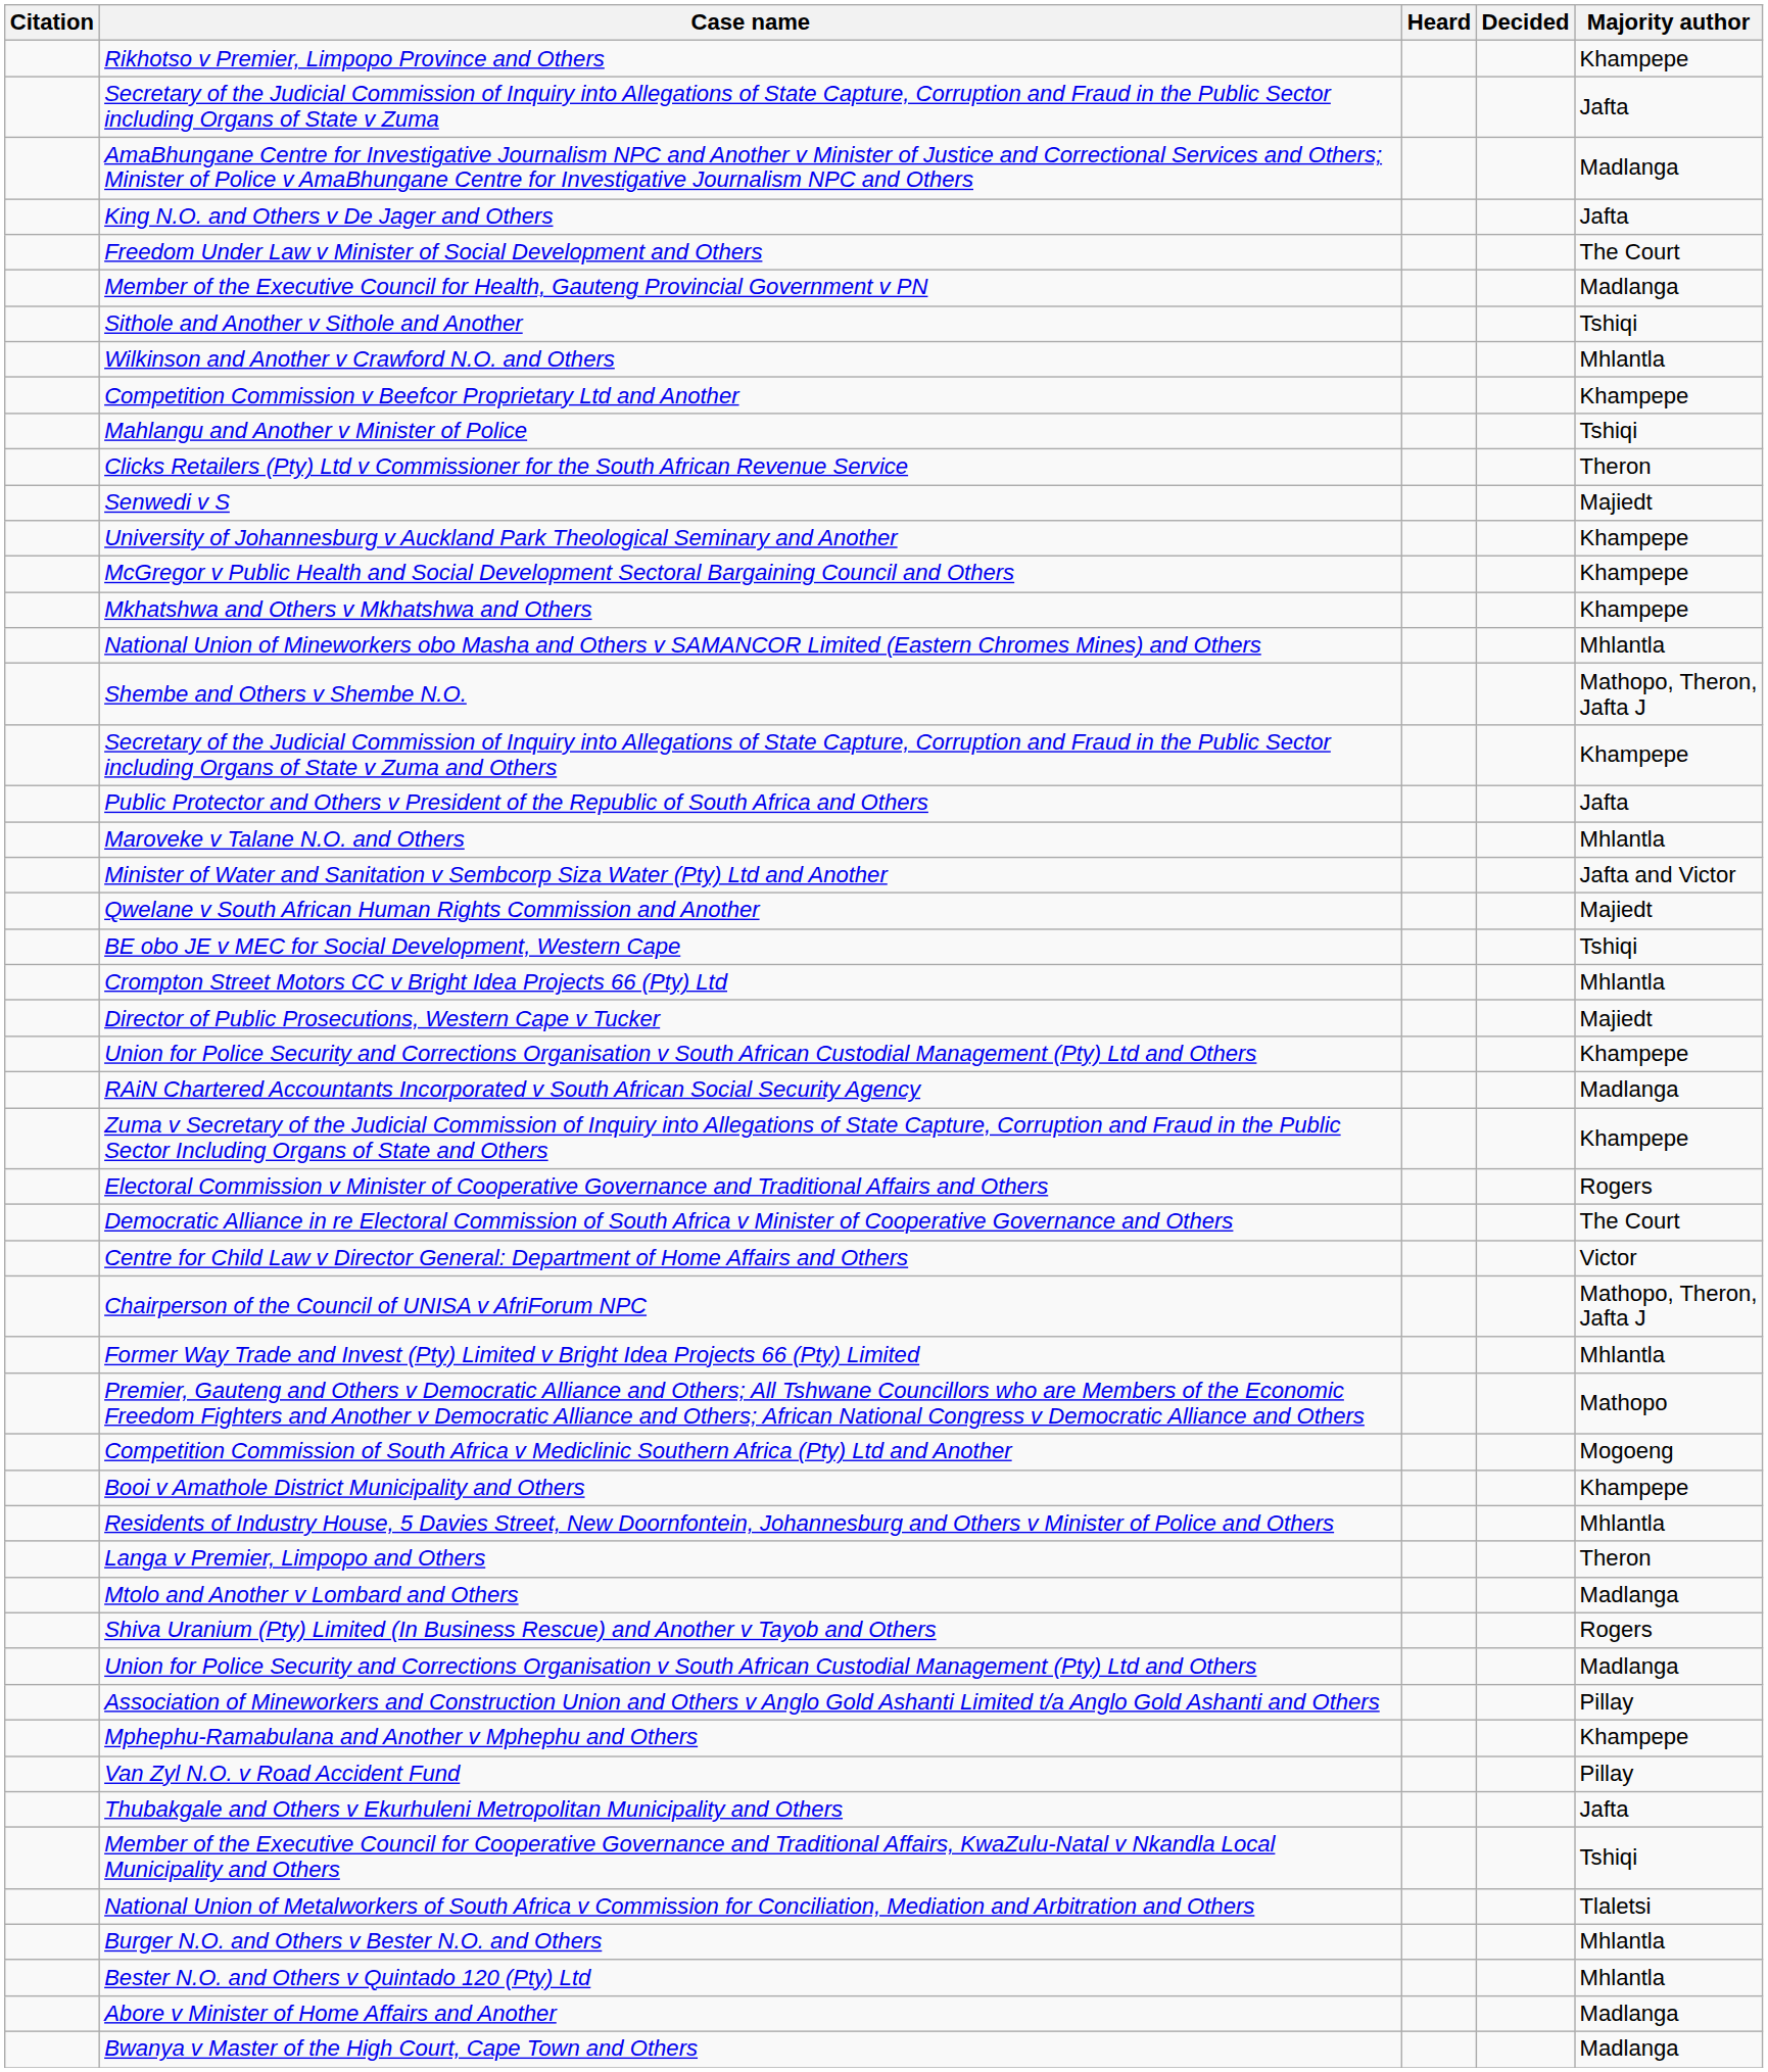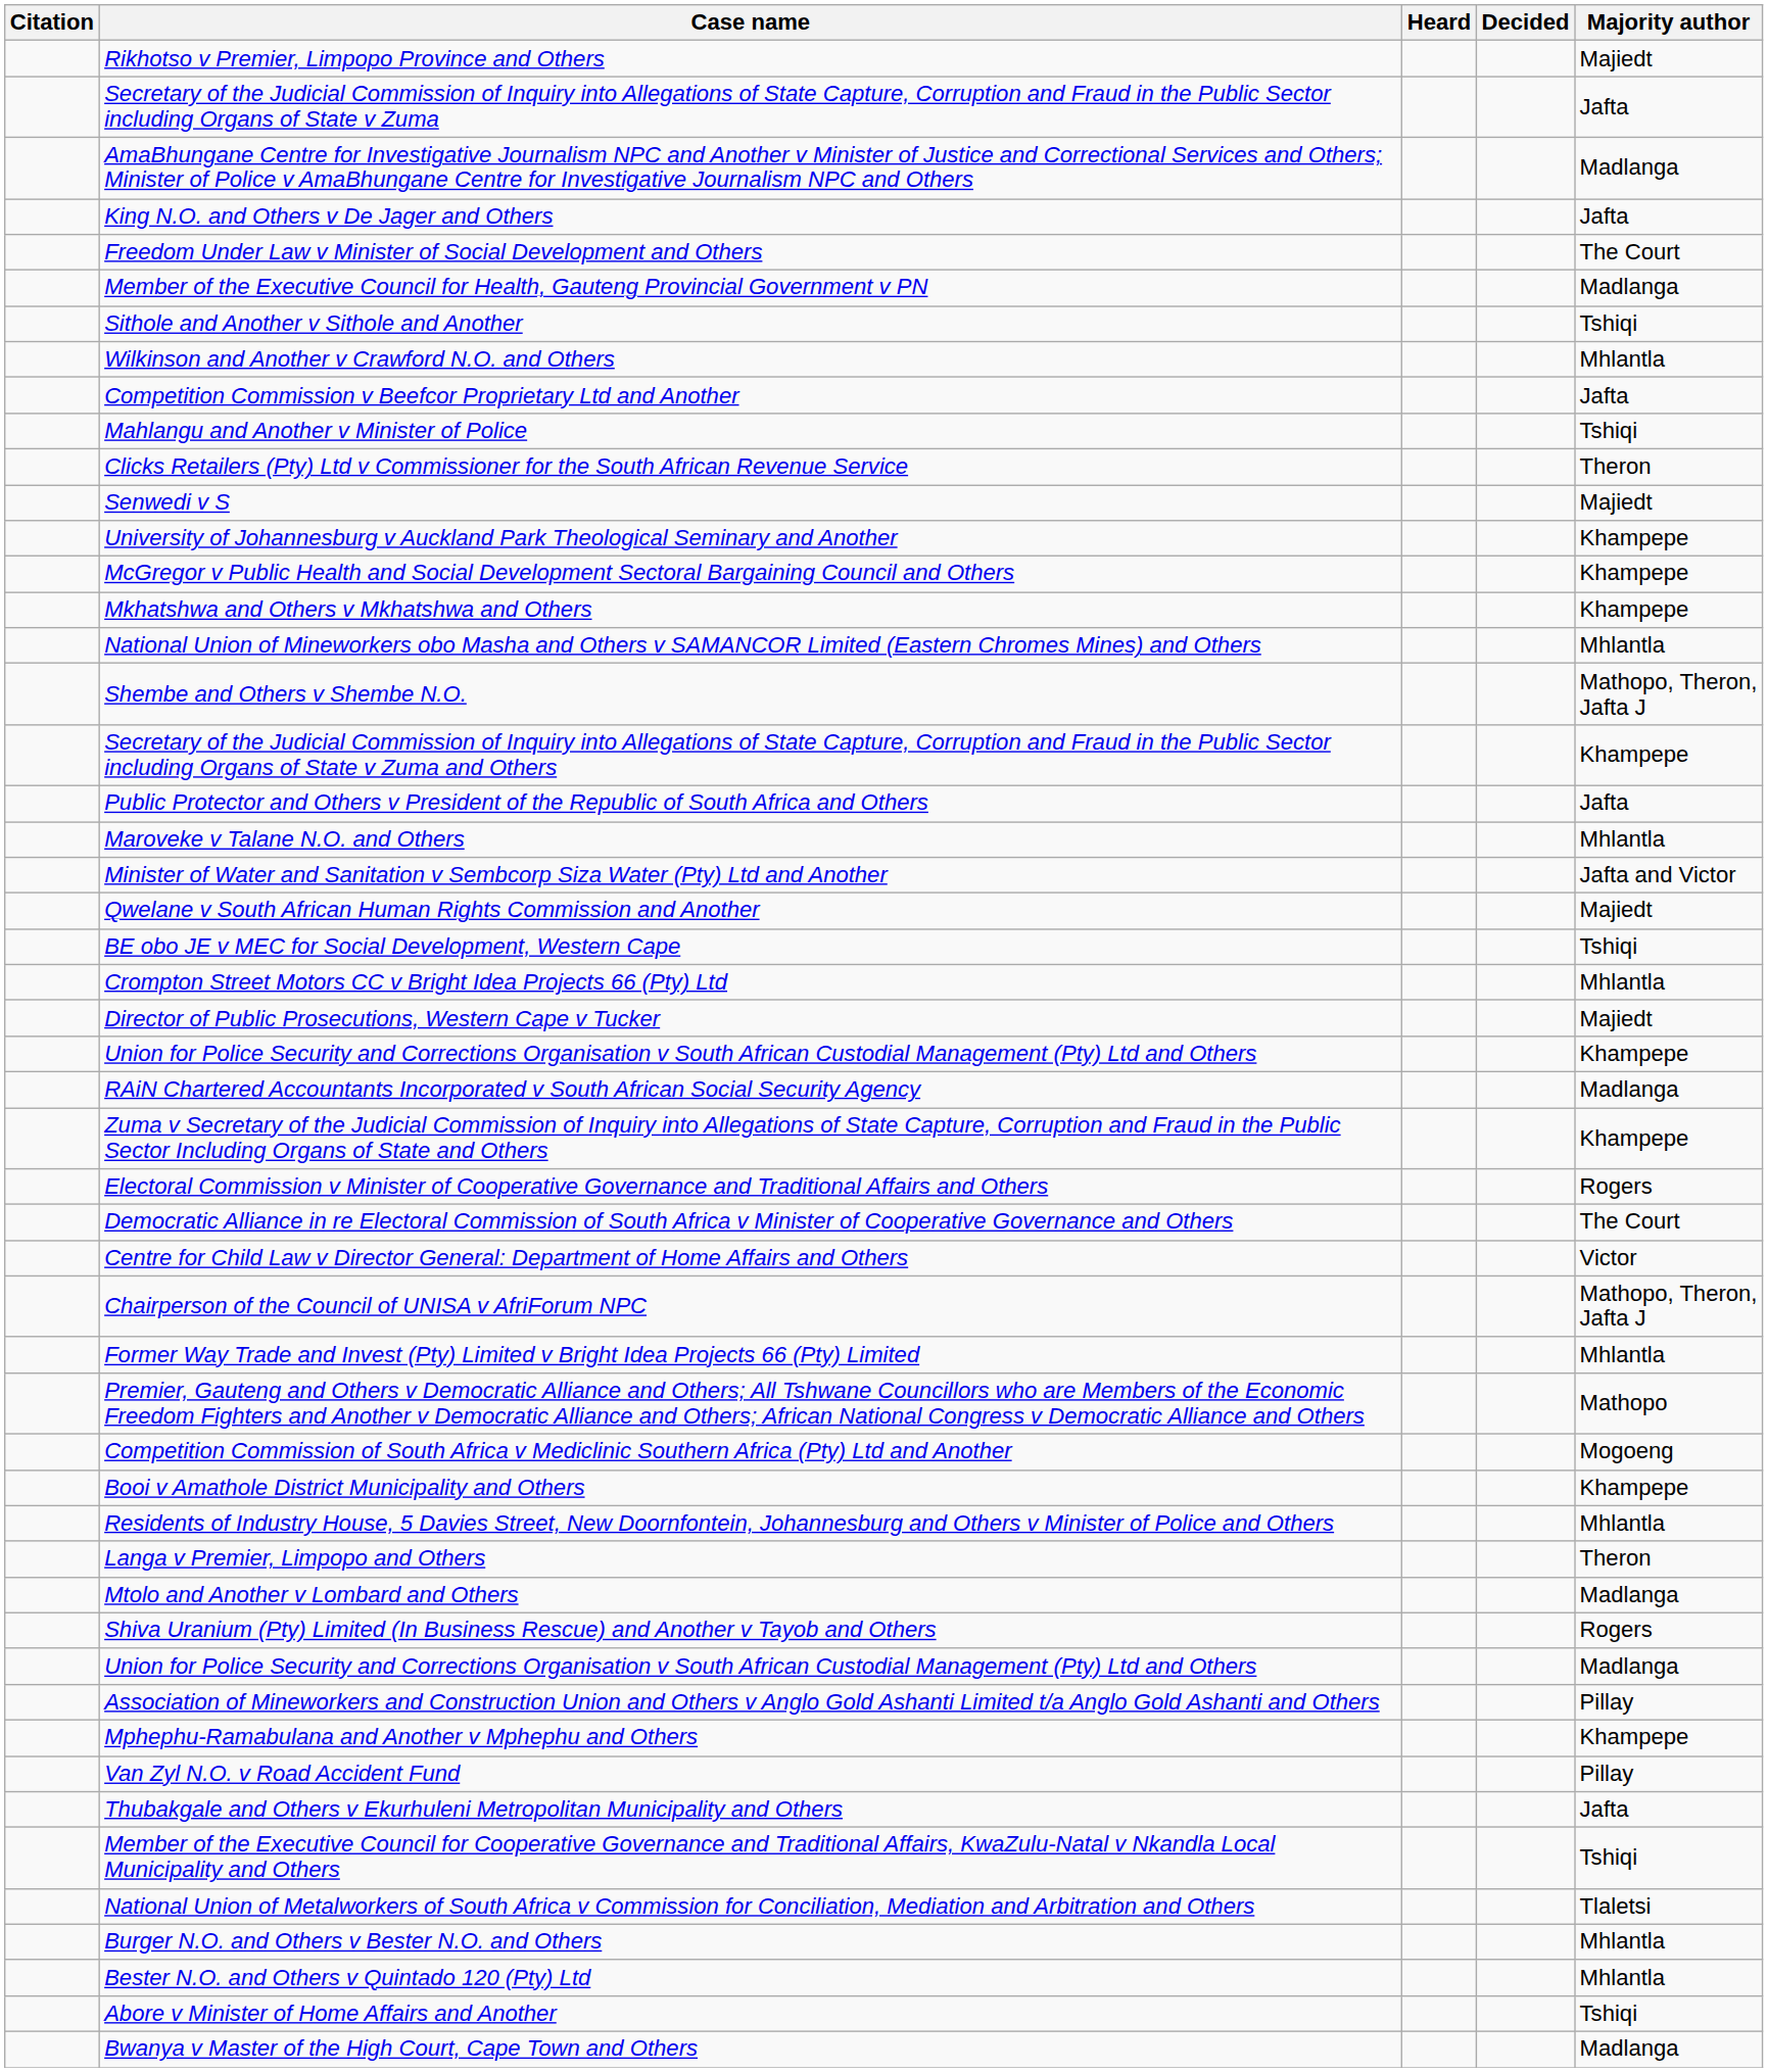 <table class="wikitable sortable static-row-numbers">
 <tr>
 <th>Citation</th>
 <th>Case name</th>
 <th>Heard</th>
 <th>Decided</th>
 <th>Majority author</th>
 </tr>
 <tr>
 <td nowrap></td>
 <td><em><a href='#'>Rikhotso v Premier, Limpopo Province and Others</a></em></td>
 <td></td>
 <td></td>
-<td>Khampepe</td>
+<td>Majiedt</td>
 </tr>
 <tr>
 <td nowrap></td>
 <td><em><a href='#'>Secretary of the Judicial Commission of Inquiry into Allegations of State Capture, Corruption and Fraud in the Public Sector including Organs of State v Zuma</a></em></td>
 <td></td>
 <td></td>
 <td>Jafta</td>
 </tr>
 <tr>
 <td nowrap></td>
 <td><em><a href='#'>AmaBhungane Centre for Investigative Journalism NPC and Another v Minister of Justice and Correctional Services and Others; Minister of Police v AmaBhungane Centre for Investigative Journalism NPC and Others</a></em></td>
 <td></td>
 <td></td>
 <td>Madlanga</td>
 </tr>
 <tr>
 <td nowrap></td>
 <td><em><a href='#'>King N.O. and Others v De Jager and Others</a></em></td>
 <td></td>
 <td></td>
 <td>Jafta</td>
 </tr>
 <tr>
 <td nowrap></td>
 <td><em><a href='#'>Freedom Under Law v Minister of Social Development and Others</a></em></td>
 <td></td>
 <td></td>
 <td>The Court</td>
 </tr>
 <tr>
 <td nowrap></td>
 <td><em><a href='#'>Member of the Executive Council for Health, Gauteng Provincial Government v PN</a></em></td>
 <td></td>
 <td></td>
 <td>Madlanga</td>
 </tr>
 <tr>
 <td nowrap></td>
 <td><em><a href='#'>Sithole and Another v Sithole and Another</a></em></td>
 <td></td>
 <td></td>
 <td>Tshiqi</td>
 </tr>
 <tr>
 <td nowrap></td>
 <td><em><a href='#'>Wilkinson and Another v Crawford N.O. and Others</a></em></td>
 <td></td>
 <td></td>
 <td>Mhlantla</td>
 </tr>
 <tr>
 <td nowrap></td>
 <td><em><a href='#'>Competition Commission v Beefcor Proprietary Ltd and Another</a></em></td>
 <td></td>
 <td></td>
-<td>Khampepe</td>
+<td>Jafta</td>
 </tr>
 <tr>
 <td nowrap></td>
 <td><em><a href='#'>Mahlangu and Another v Minister of Police</a></em></td>
 <td></td>
 <td></td>
 <td>Tshiqi</td>
 </tr>
 <tr>
 <td nowrap></td>
 <td><em><a href='#'>Clicks Retailers (Pty) Ltd v Commissioner for the South African Revenue Service</a></em></td>
 <td></td>
 <td></td>
 <td>Theron</td>
 </tr>
 <tr>
 <td nowrap></td>
 <td><em><a href='#'>Senwedi v S</a></em></td>
 <td></td>
 <td></td>
 <td>Majiedt</td>
 </tr>
 <tr>
 <td nowrap></td>
 <td><em><a href='#'>University of Johannesburg v Auckland Park Theological Seminary and Another</a></em></td>
 <td></td>
 <td></td>
 <td>Khampepe</td>
 </tr>
 <tr>
 <td nowrap></td>
 <td><em><a href='#'>McGregor v Public Health and Social Development Sectoral Bargaining Council and Others</a></em></td>
 <td></td>
 <td></td>
 <td>Khampepe</td>
 </tr>
 <tr>
 <td nowrap></td>
 <td><em><a href='#'>Mkhatshwa and Others v Mkhatshwa and Others</a></em></td>
 <td></td>
 <td></td>
 <td>Khampepe</td>
 </tr>
 <tr>
 <td nowrap></td>
 <td><em><a href='#'>National Union of Mineworkers obo Masha and Others v SAMANCOR Limited (Eastern Chromes Mines) and Others</a></em></td>
 <td></td>
 <td></td>
 <td>Mhlantla</td>
 </tr>
 <tr>
 <td nowrap></td>
 <td><em><a href='#'>Shembe and Others v Shembe N.O.</a></em></td>
 <td></td>
 <td></td>
 <td>Mathopo, Theron, Jafta J</td>
 </tr>
 <tr>
 <td nowrap></td>
 <td><em><a href='#'>Secretary of the Judicial Commission of Inquiry into Allegations of State Capture, Corruption and Fraud in the Public Sector including Organs of State v Zuma and Others</a></em></td>
 <td></td>
 <td></td>
 <td>Khampepe</td>
 </tr>
 <tr>
 <td nowrap></td>
 <td><em><a href='#'>Public Protector and Others v President of the Republic of South Africa and Others</a></em></td>
 <td></td>
 <td></td>
 <td>Jafta</td>
 </tr>
 <tr>
 <td nowrap></td>
 <td><em><a href='#'>Maroveke v Talane N.O. and Others</a></em></td>
 <td></td>
 <td></td>
 <td>Mhlantla</td>
 </tr>
 <tr>
 <td nowrap></td>
 <td><em><a href='#'>Minister of Water and Sanitation v Sembcorp Siza Water (Pty) Ltd and Another</a></em></td>
 <td></td>
 <td></td>
 <td>Jafta and Victor</td>
 </tr>
 <tr>
 <td nowrap></td>
 <td><em><a href='#'>Qwelane v South African Human Rights Commission and Another</a></em></td>
 <td></td>
 <td></td>
 <td>Majiedt</td>
 </tr>
 <tr>
 <td nowrap></td>
 <td><em><a href='#'>BE obo JE v MEC for Social Development, Western Cape</a></em></td>
 <td></td>
 <td></td>
 <td>Tshiqi</td>
 </tr>
 <tr>
 <td nowrap></td>
 <td><em><a href='#'>Crompton Street Motors CC v Bright Idea Projects 66 (Pty) Ltd</a></em></td>
 <td></td>
 <td></td>
 <td>Mhlantla</td>
 </tr>
 <tr>
 <td nowrap></td>
 <td><em><a href='#'>Director of Public Prosecutions, Western Cape v Tucker</a></em></td>
 <td></td>
 <td></td>
 <td>Majiedt</td>
 </tr>
 <tr>
 <td nowrap></td>
 <td><em><a href='#'>Union for Police Security and Corrections Organisation v South African Custodial Management (Pty) Ltd and Others</a></em></td>
 <td></td>
 <td></td>
 <td>Khampepe</td>
 </tr>
 <tr>
 <td nowrap></td>
 <td><em><a href='#'>RAiN Chartered Accountants Incorporated v South African Social Security Agency</a></em></td>
 <td></td>
 <td></td>
 <td>Madlanga</td>
 </tr>
 <tr>
 <td nowrap></td>
 <td><em><a href='#'>Zuma v Secretary of the Judicial Commission of Inquiry into Allegations of State Capture, Corruption and Fraud in the Public Sector Including Organs of State and Others</a></em></td>
 <td></td>
 <td></td>
 <td>Khampepe</td>
 </tr>
 <tr>
 <td nowrap></td>
 <td><em><a href='#'>Electoral Commission v Minister of Cooperative Governance and Traditional Affairs and Others</a></em></td>
 <td></td>
 <td></td>
 <td>Rogers</td>
 </tr>
 <tr>
 <td nowrap></td>
 <td><em><a href='#'>Democratic Alliance in re Electoral Commission of South Africa v Minister of Cooperative Governance and Others</a></em></td>
 <td></td>
 <td></td>
 <td>The Court</td>
 </tr>
 <tr>
 <td nowrap></td>
 <td><em><a href='#'>Centre for Child Law v Director General: Department of Home Affairs and Others</a></em></td>
 <td></td>
 <td></td>
 <td>Victor</td>
 </tr>
 <tr>
 <td nowrap></td>
 <td><em><a href='#'>Chairperson of the Council of UNISA v AfriForum NPC</a></em></td>
 <td></td>
 <td></td>
 <td>Mathopo, Theron, Jafta J</td>
 </tr>
 <tr>
 <td nowrap></td>
 <td><em><a href='#'>Former Way Trade and Invest (Pty) Limited v Bright Idea Projects 66 (Pty) Limited</a></em></td>
 <td></td>
 <td></td>
 <td>Mhlantla</td>
 </tr>
 <tr>
 <td nowrap></td>
 <td><em><a href='#'>Premier, Gauteng and Others v Democratic Alliance and Others; All Tshwane Councillors who are Members of the Economic Freedom Fighters and Another v Democratic Alliance and Others; African National Congress v Democratic Alliance and Others</a></em></td>
 <td></td>
 <td></td>
 <td>Mathopo</td>
 </tr>
 <tr>
 <td nowrap></td>
 <td><em><a href='#'>Competition Commission of South Africa v Mediclinic Southern Africa (Pty) Ltd and Another</a></em></td>
 <td></td>
 <td></td>
 <td>Mogoeng</td>
 </tr>
 <tr>
 <td nowrap></td>
 <td><em><a href='#'>Booi v Amathole District Municipality and Others</a></em></td>
 <td></td>
 <td></td>
 <td>Khampepe</td>
 </tr>
 <tr>
 <td nowrap></td>
 <td><em><a href='#'>Residents of Industry House, 5 Davies Street, New Doornfontein, Johannesburg and Others v Minister of Police and Others</a></em></td>
 <td></td>
 <td></td>
 <td>Mhlantla</td>
 </tr>
 <tr>
 <td nowrap></td>
 <td><em><a href='#'>Langa v Premier, Limpopo and Others</a></em></td>
 <td></td>
 <td></td>
 <td>Theron</td>
 </tr>
 <tr>
 <td nowrap></td>
 <td><em><a href='#'>Mtolo and Another v Lombard and Others</a></em></td>
 <td></td>
 <td></td>
 <td>Madlanga</td>
 </tr>
 <tr>
 <td nowrap></td>
 <td><em><a href='#'>Shiva Uranium (Pty) Limited (In Business Rescue) and Another v Tayob and Others</a></em></td>
 <td></td>
 <td></td>
 <td>Rogers</td>
 </tr>
 <tr>
 <td nowrap></td>
 <td><em><a href='#'>Union for Police Security and Corrections Organisation v South African Custodial Management (Pty) Ltd and Others</a></em></td>
 <td></td>
 <td></td>
 <td>Madlanga</td>
 </tr>
 <tr>
 <td nowrap></td>
 <td><em><a href='#'>Association of Mineworkers and Construction Union and Others v Anglo Gold Ashanti Limited t/a Anglo Gold Ashanti and Others</a></em></td>
 <td></td>
 <td></td>
 <td>Pillay</td>
 </tr>
 <tr>
 <td nowrap></td>
 <td><em><a href='#'>Mphephu-Ramabulana and Another v Mphephu and Others</a></em></td>
 <td></td>
 <td></td>
 <td>Khampepe</td>
 </tr>
 <tr>
 <td nowrap></td>
 <td><em><a href='#'>Van Zyl N.O. v Road Accident Fund</a></em></td>
 <td></td>
 <td></td>
 <td>Pillay</td>
 </tr>
 <tr>
 <td nowrap></td>
 <td><em><a href='#'>Thubakgale and Others v Ekurhuleni Metropolitan Municipality and Others</a></em></td>
 <td></td>
 <td></td>
 <td>Jafta</td>
 </tr>
 <tr>
 <td nowrap></td>
 <td><em><a href='#'>Member of the Executive Council for Cooperative Governance and Traditional Affairs, KwaZulu-Natal v Nkandla Local Municipality and Others</a></em></td>
 <td></td>
 <td></td>
 <td>Tshiqi</td>
 </tr>
 <tr>
 <td nowrap></td>
 <td><em><a href='#'>National Union of Metalworkers of South Africa v Commission for Conciliation, Mediation and Arbitration and Others</a></em></td>
 <td></td>
 <td></td>
 <td>Tlaletsi</td>
 </tr>
 <tr>
 <td nowrap></td>
 <td><em><a href='#'>Burger N.O. and Others v Bester N.O. and Others</a></em></td>
 <td></td>
 <td></td>
 <td>Mhlantla</td>
 </tr>
 <tr>
 <td nowrap></td>
 <td><em><a href='#'>Bester N.O. and Others v Quintado 120 (Pty) Ltd</a></em></td>
 <td></td>
 <td></td>
 <td>Mhlantla</td>
 </tr>
 <tr>
 <td nowrap></td>
 <td><em><a href='#'>Abore v Minister of Home Affairs and Another</a></em></td>
 <td></td>
 <td></td>
-<td>Madlanga</td>
+<td>Tshiqi</td>
 </tr>
 <tr>
 <td nowrap></td>
 <td><em><a href='#'>Bwanya v Master of the High Court, Cape Town and Others</a></em></td>
 <td></td>
 <td></td>
 <td>Madlanga</td>
 </tr>
 </table>
